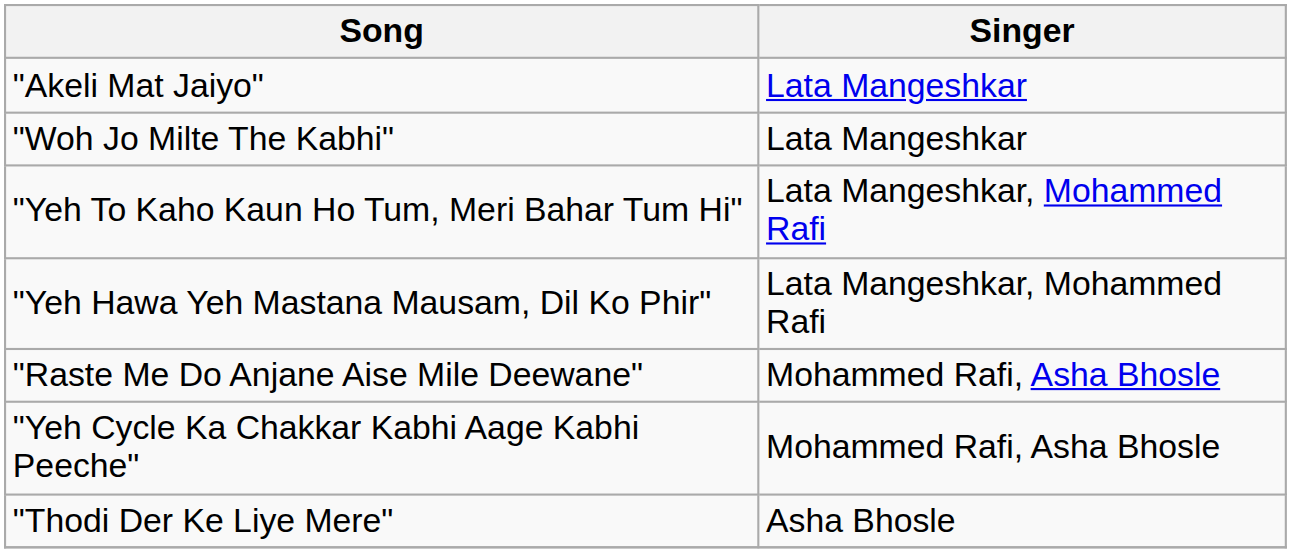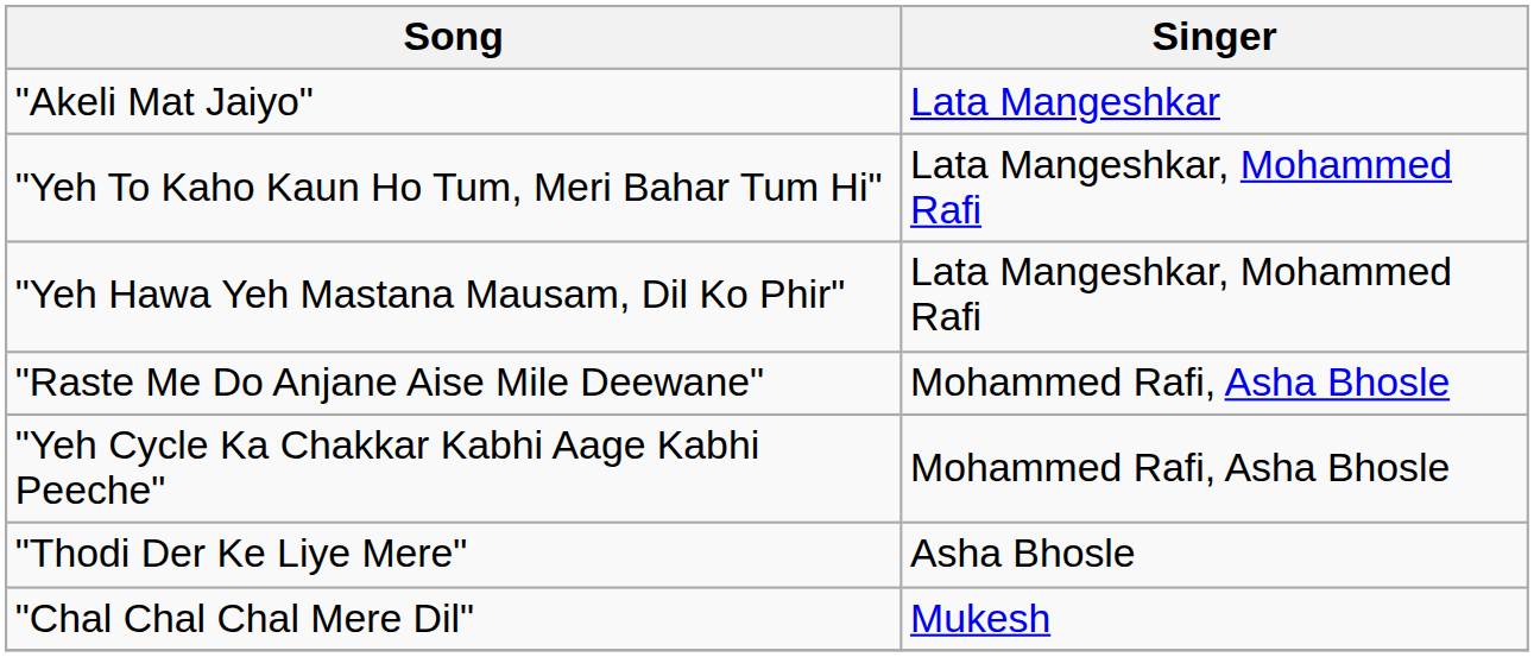 <table class="wikitable">
 <tr>
 <th>Song</th>
 <th>Singer</th>
 </tr>
 <tr>
 <td>"Akeli Mat Jaiyo"</td>
 <td><a href='#'>Lata Mangeshkar</a></td>
-</tr>
-<tr>
-<td>"Woh Jo Milte The Kabhi"</td>
-<td>Lata Mangeshkar</td>
 </tr>
 <tr>
 <td>"Yeh To Kaho Kaun Ho Tum, Meri Bahar Tum Hi"</td>
 <td>Lata Mangeshkar, <a href='#'>Mohammed Rafi</a></td>
 </tr>
 <tr>
 <td>"Yeh Hawa Yeh Mastana Mausam, Dil Ko Phir"</td>
 <td>Lata Mangeshkar, Mohammed Rafi</td>
 </tr>
 <tr>
 <td>"Raste Me Do Anjane Aise Mile Deewane"</td>
 <td>Mohammed Rafi, <a href='#'>Asha Bhosle</a></td>
 </tr>
 <tr>
 <td>"Yeh Cycle Ka Chakkar Kabhi Aage Kabhi Peeche"</td>
 <td>Mohammed Rafi, Asha Bhosle</td>
 </tr>
 <tr>
 <td>"Thodi Der Ke Liye Mere"</td>
 <td>Asha Bhosle</td>
 </tr>
 <tr>
+<td>"Chal Chal Chal Mere Dil"</td>
+<td><a href='#'>Mukesh</a></td>
+</tr>
+<tr>
 </tr>
 </table>
